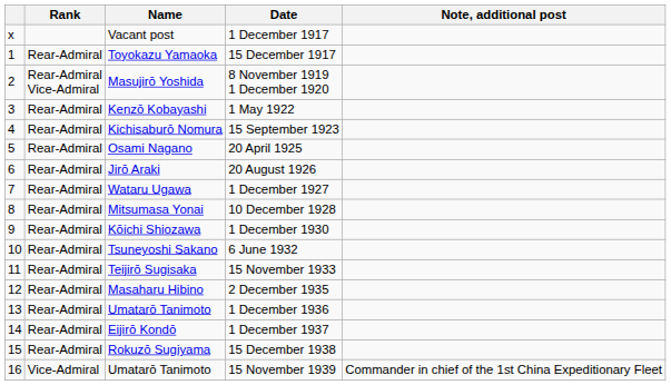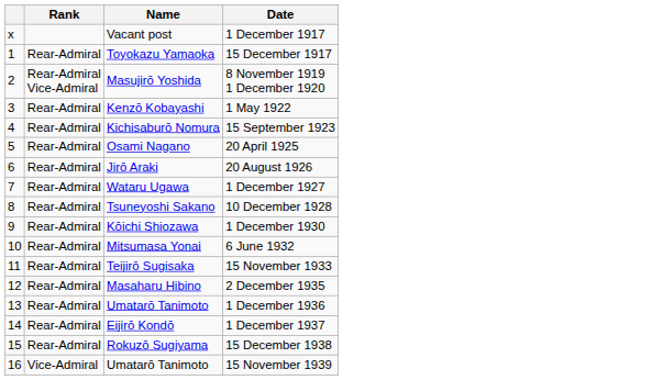 <table class=wikitable>
 <tr>
 <th></th>
 <th>Rank</th>
 <th>Name</th>
 <th>Date</th>
-<th>Note, additional post</th>
 </tr>
 <tr>
 <td>x</td>
 <td></td>
 <td>Vacant post</td>
 <td>1 December 1917</td>
-<td></td>
 </tr>
 <tr>
 <td>1</td>
 <td>Rear-Admiral</td>
 <td><a href='#'>Toyokazu Yamaoka</a></td>
 <td>15 December 1917</td>
-<td></td>
 </tr>
 <tr>
 <td>2</td>
 <td>Rear-Admiral<br>Vice-Admiral</td>
 <td><a href='#'>Masujirō Yoshida</a></td>
 <td>8 November 1919<br>1 December 1920</td>
-<td></td>
 </tr>
 <tr>
 <td>3</td>
 <td>Rear-Admiral</td>
 <td><a href='#'>Kenzō Kobayashi</a></td>
 <td>1 May 1922</td>
-<td></td>
 </tr>
 <tr>
 <td>4</td>
 <td>Rear-Admiral</td>
 <td><a href='#'>Kichisaburō Nomura</a></td>
 <td>15 September 1923</td>
-<td></td>
 </tr>
 <tr>
 <td>5</td>
 <td>Rear-Admiral</td>
 <td><a href='#'>Osami Nagano</a></td>
 <td>20 April 1925</td>
-<td></td>
 </tr>
 <tr>
 <td>6</td>
 <td>Rear-Admiral</td>
 <td><a href='#'>Jirō Araki</a></td>
 <td>20 August 1926</td>
-<td></td>
 </tr>
 <tr>
 <td>7</td>
 <td>Rear-Admiral</td>
 <td><a href='#'>Wataru Ugawa</a></td>
 <td>1 December 1927</td>
-<td></td>
 </tr>
 <tr>
 <td>8</td>
 <td>Rear-Admiral</td>
-<td><a href='#'>Mitsumasa Yonai</a></td>
+<td><a href='#'>Tsuneyoshi Sakano</a></td>
 <td>10 December 1928</td>
-<td></td>
 </tr>
 <tr>
 <td>9</td>
 <td>Rear-Admiral</td>
 <td><a href='#'>Kōichi Shiozawa</a></td>
 <td>1 December 1930</td>
-<td></td>
 </tr>
 <tr>
 <td>10</td>
 <td>Rear-Admiral</td>
-<td><a href='#'>Tsuneyoshi Sakano</a></td>
+<td><a href='#'>Mitsumasa Yonai</a></td>
 <td>6 June 1932</td>
-<td></td>
 </tr>
 <tr>
 <td>11</td>
 <td>Rear-Admiral</td>
 <td><a href='#'>Teijirō Sugisaka</a></td>
 <td>15 November 1933</td>
-<td></td>
 </tr>
 <tr>
 <td>12</td>
 <td>Rear-Admiral</td>
 <td><a href='#'>Masaharu Hibino</a></td>
 <td>2 December 1935</td>
-<td></td>
 </tr>
 <tr>
 <td>13</td>
 <td>Rear-Admiral</td>
 <td><a href='#'>Umatarō Tanimoto</a></td>
 <td>1 December 1936</td>
-<td></td>
 </tr>
 <tr>
 <td>14</td>
 <td>Rear-Admiral</td>
 <td><a href='#'>Eijirō Kondō</a></td>
 <td>1 December 1937</td>
-<td></td>
 </tr>
 <tr>
 <td>15</td>
 <td>Rear-Admiral</td>
 <td><a href='#'>Rokuzō Sugiyama</a></td>
 <td>15 December 1938</td>
-<td></td>
 </tr>
 <tr>
 <td>16</td>
 <td>Vice-Admiral</td>
 <td>Umatarō Tanimoto</td>
 <td>15 November 1939</td>
-<td>Commander in chief of the 1st China Expeditionary Fleet</td>
 </tr>
 </table>
